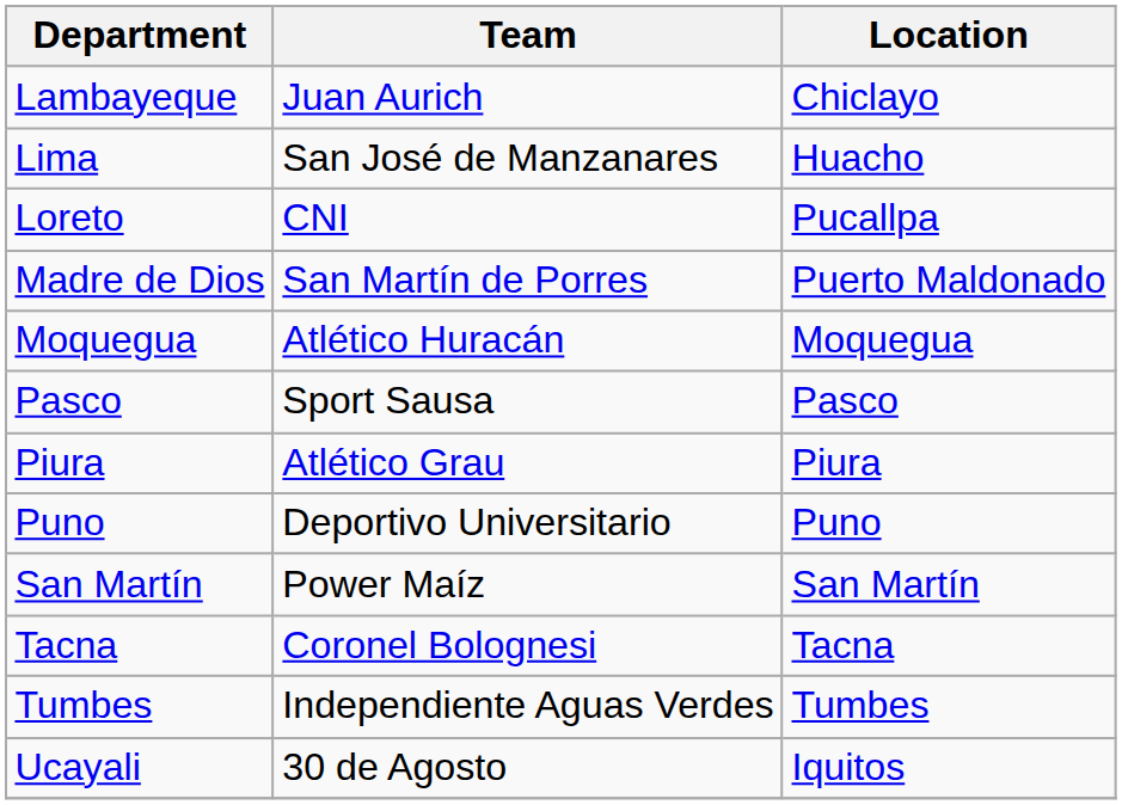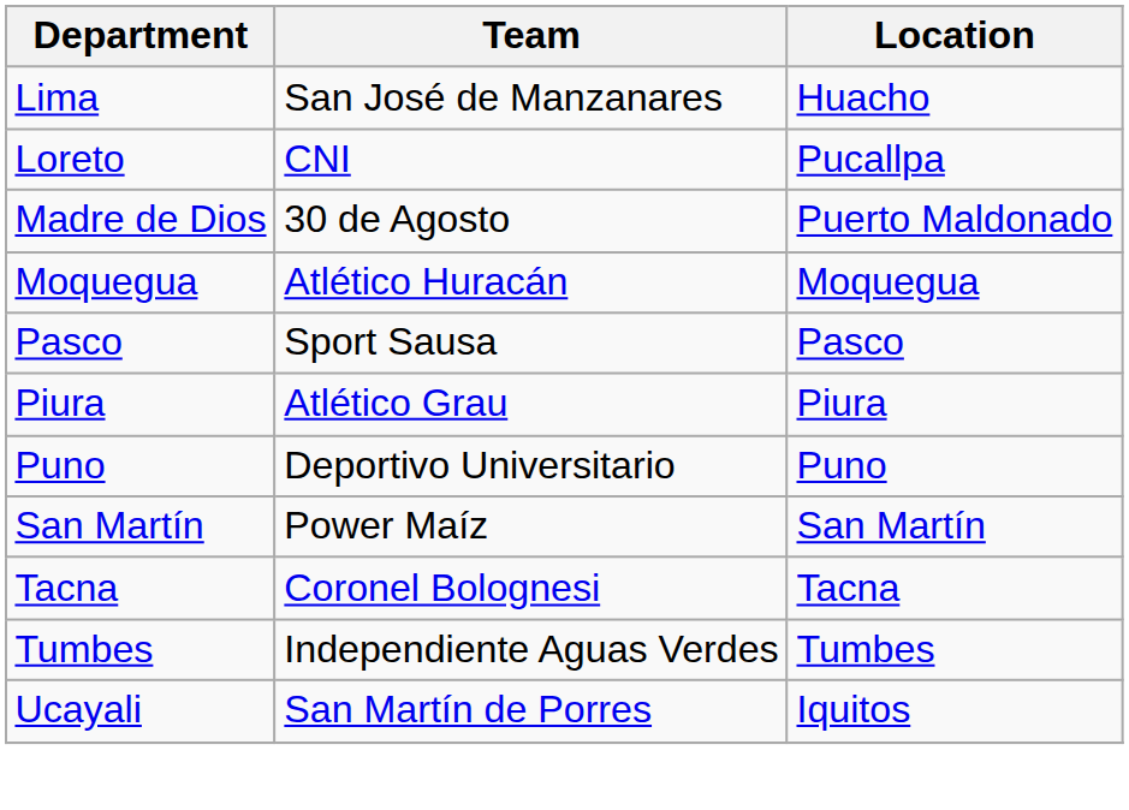 <table class="wikitable">
 <tr>
 <th>Department</th>
 <th>Team</th>
 <th>Location</th>
-</tr>
-<tr>
-<td><a href='#'>Lambayeque</a></td>
-<td><a href='#'>Juan Aurich</a></td>
-<td><a href='#'>Chiclayo</a></td>
 </tr>
 <tr>
 <td><a href='#'>Lima</a></td>
 <td>San José de Manzanares</td>
 <td><a href='#'>Huacho</a></td>
 </tr>
 <tr>
 <td><a href='#'>Loreto</a></td>
 <td><a href='#'>CNI</a></td>
 <td><a href='#'>Pucallpa</a></td>
 </tr>
 <tr>
 <td><a href='#'>Madre de Dios</a></td>
-<td><a href='#'>San Martín de Porres</a></td>
+<td>30 de Agosto</td>
 <td><a href='#'>Puerto Maldonado</a></td>
 </tr>
 <tr>
 <td><a href='#'>Moquegua</a></td>
 <td><a href='#'>Atlético Huracán</a></td>
 <td><a href='#'>Moquegua</a></td>
 </tr>
 <tr>
 <td><a href='#'>Pasco</a></td>
 <td>Sport Sausa</td>
 <td><a href='#'>Pasco</a></td>
 </tr>
 <tr>
 <td><a href='#'>Piura</a></td>
 <td><a href='#'>Atlético Grau</a></td>
 <td><a href='#'>Piura</a></td>
 </tr>
 <tr>
 <td><a href='#'>Puno</a></td>
 <td>Deportivo Universitario</td>
 <td><a href='#'>Puno</a></td>
 </tr>
 <tr>
 <td><a href='#'>San Martín</a></td>
 <td>Power Maíz</td>
 <td><a href='#'>San Martín</a></td>
 </tr>
 <tr>
 <td><a href='#'>Tacna</a></td>
 <td><a href='#'>Coronel Bolognesi</a></td>
 <td><a href='#'>Tacna</a></td>
 </tr>
 <tr>
 <td><a href='#'>Tumbes</a></td>
 <td>Independiente Aguas Verdes</td>
 <td><a href='#'>Tumbes</a></td>
 </tr>
 <tr>
 <td><a href='#'>Ucayali</a></td>
-<td>30 de Agosto</td>
+<td><a href='#'>San Martín de Porres</a></td>
 <td><a href='#'>Iquitos</a></td>
 </tr>
 <tr>
 </tr>
 </table>
